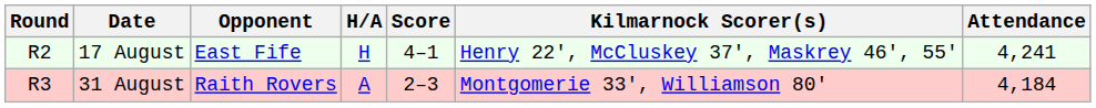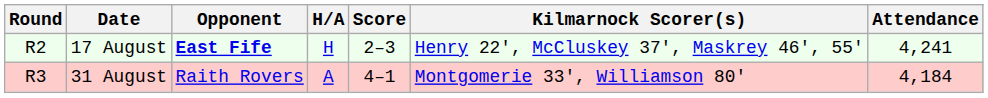 <table class="wikitable" style="text-align:center">
 <tr>
 <th>Round</th>
 <th>Date</th>
 <th>Opponent</th>
 <th>H/A</th>
 <th>Score</th>
 <th>Kilmarnock Scorer(s)</th>
 <th>Attendance</th>
 </tr>
 <tr bgcolor=#EEFFEE>
 <td>R2</td>
 <td align=left>17 August</td>
-<td align=left><a href='#'>East Fife</a></td>
+<td align=left><strong><a href='#'>East Fife</a></strong></td>
 <td><a href='#'>H</a></td>
-<td>4–1</td>
+<td>2–3</td>
 <td align=left><a href='#'>Henry</a> 22', <a href='#'>McCluskey</a> 37', <a href='#'>Maskrey</a> 46', 55'</td>
 <td>4,241</td>
 </tr>
 <tr bgcolor=#FFCCCC>
 <td>R3</td>
 <td align=left>31 August</td>
 <td align=left><a href='#'>Raith Rovers</a></td>
 <td><a href='#'>A</a></td>
-<td>2–3</td>
+<td>4–1</td>
 <td align=left><a href='#'>Montgomerie</a> 33', <a href='#'>Williamson</a> 80'</td>
 <td>4,184</td>
 </tr>
 </table>
